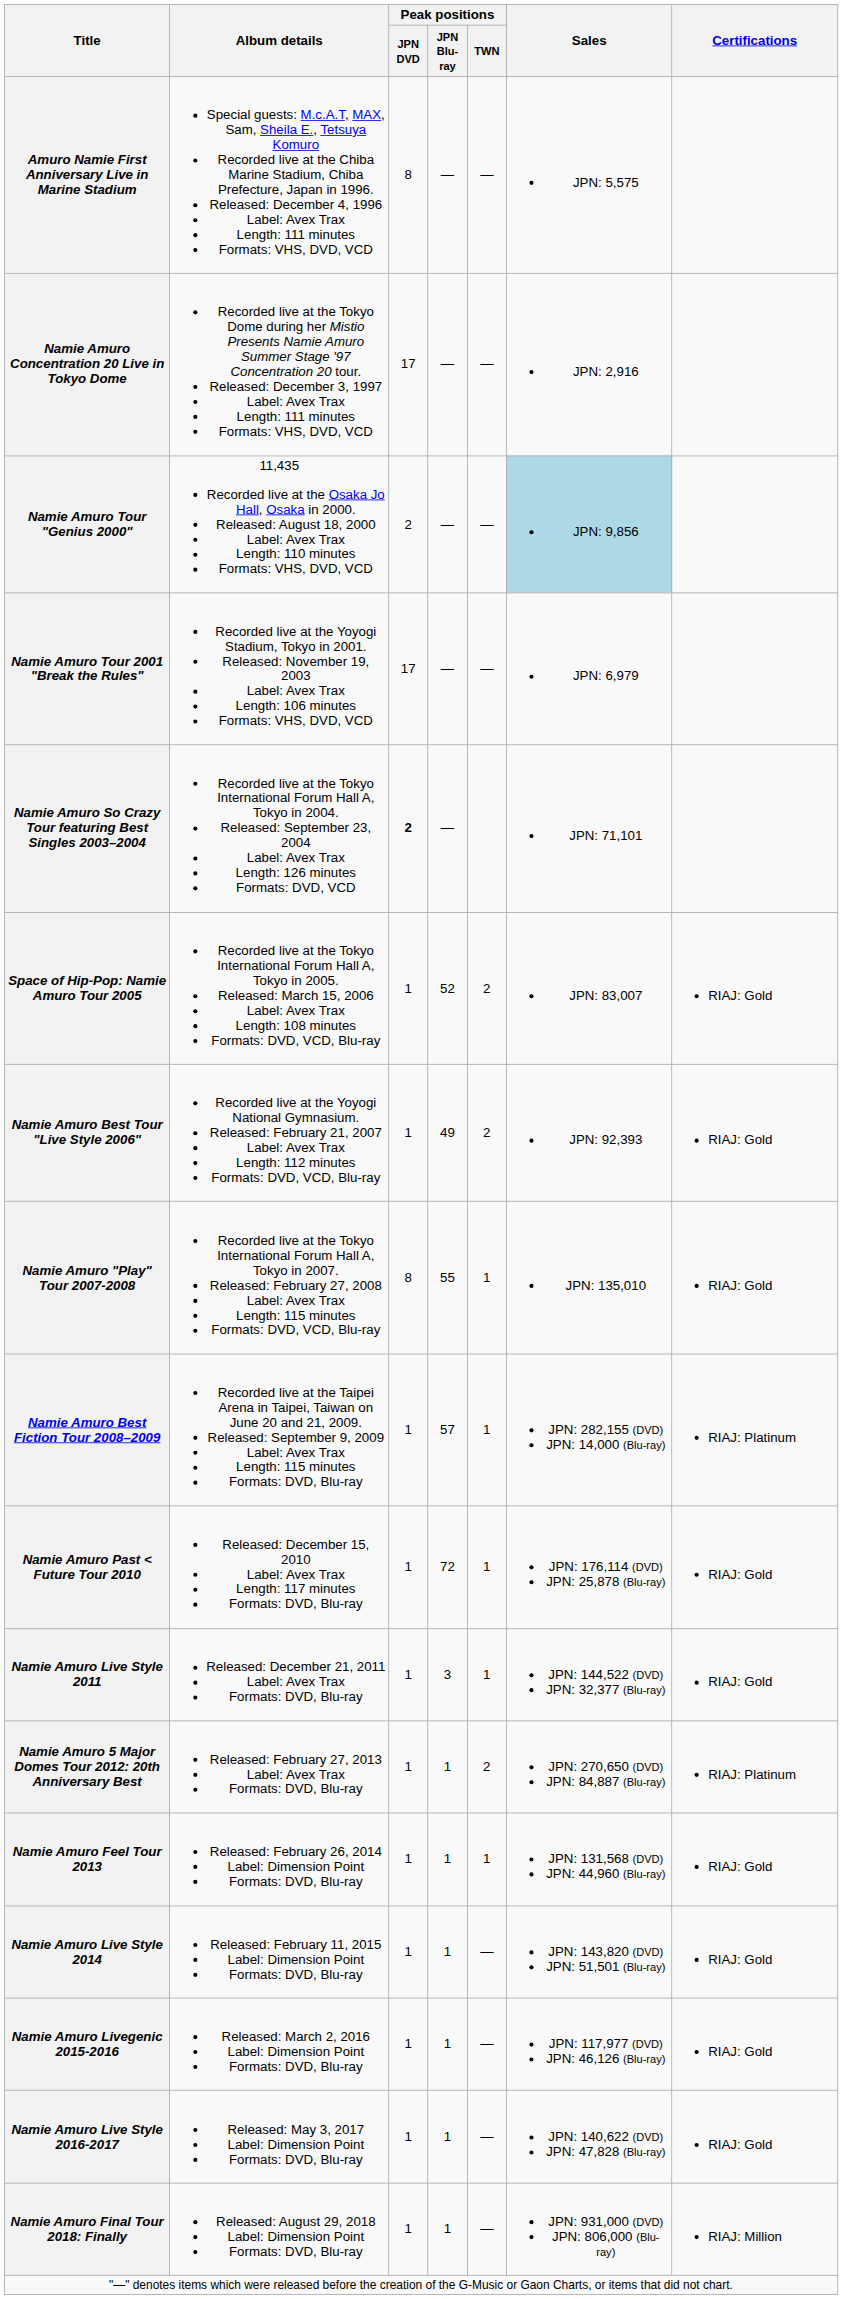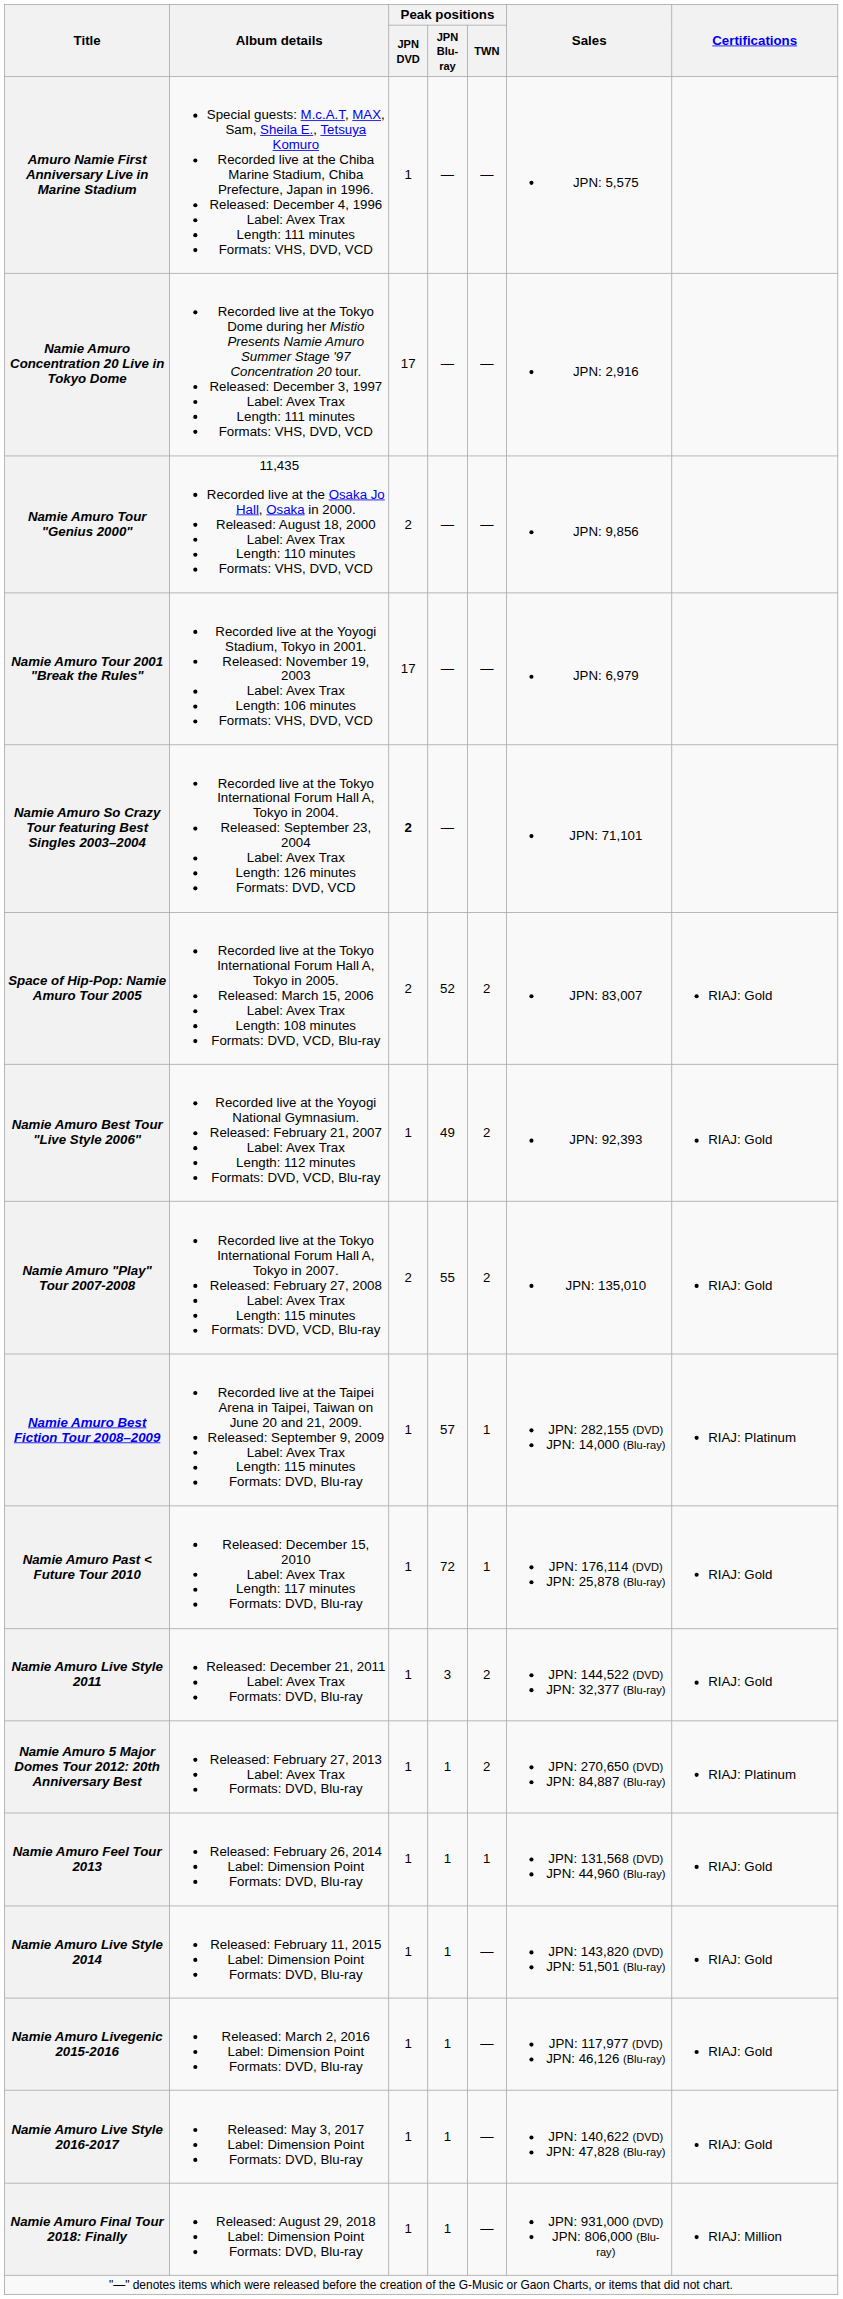 <table class="wikitable plainrowheaders" style="text-align:center;">
 <tr>
 <th style="width:12em;" rowspan="2">Title</th>
 <th style="width:16em;" rowspan="2">Album details</th>
 <th colspan="3">Peak positions</th>
 <th style="width:12em;" rowspan="2">Sales</th>
 <th style="width:12em;" rowspan="2"><a href='#'>Certifications</a></th>
 </tr>
 <tr>
 <th style="width:2.5em;"><small>JPN DVD</small><br></th>
 <th style="width:2.5em;"><small>JPN Blu-ray</small><br></th>
 <th style="width:2.5em;"><small>TWN</small><br></th>
 </tr>
 <tr>
 <th scope="row"><em>Amuro Namie First Anniversary Live in Marine Stadium</em></th>
 <td><br><ul><li>Special guests: <a href='#'>M.c.A.T</a>, <a href='#'>MAX</a>, Sam, <a href='#'>Sheila E.</a>, <a href='#'>Tetsuya Komuro</a></li><li>Recorded live at the Chiba Marine Stadium, Chiba Prefecture, Japan in 1996.</li><li>Released: December 4, 1996</li><li>Label: Avex Trax</li><li>Length: 111 minutes</li><li>Formats: VHS, DVD, VCD</li></ul></td>
-<td>8</td>
+<td>1</td>
 <td>—</td>
 <td>—</td>
 <td><br><ul><li>JPN: 5,575</li></ul></td>
 <td align="left"></td>
 </tr>
 <tr>
 <th scope="row"><em>Namie Amuro Concentration 20 Live in Tokyo Dome</em></th>
 <td><br><ul><li>Recorded live at the Tokyo Dome during her <em>Mistio Presents Namie Amuro Summer Stage '97 Concentration 20</em> tour.</li><li>Released: December 3, 1997</li><li>Label: Avex Trax</li><li>Length: 111 minutes</li><li>Formats: VHS, DVD, VCD</li></ul></td>
 <td>17</td>
 <td>—</td>
 <td>—</td>
 <td><br><ul><li>JPN: 2,916</li></ul></td>
 <td align="left"></td>
 </tr>
 <tr>
 <th scope="row"><em>Namie Amuro Tour "Genius 2000"</em></th>
 <td>11,435<br><ul><li>Recorded live at the <a href='#'>Osaka Jo Hall</a>, <a href='#'>Osaka</a> in 2000.</li><li>Released: August 18, 2000</li><li>Label: Avex Trax</li><li>Length: 110 minutes</li><li>Formats: VHS, DVD, VCD</li></ul></td>
 <td>2</td>
 <td>—</td>
 <td>—</td>
-<td style="background: lightblue;"><br><ul><li>JPN: 9,856</li></ul></td>
+<td><br><ul><li>JPN: 9,856</li></ul></td>
 <td align="left"></td>
 </tr>
 <tr>
 <th scope="row"><em>Namie Amuro Tour 2001 "Break the Rules"</em></th>
 <td><br><ul><li>Recorded live at the Yoyogi Stadium, Tokyo in 2001.</li><li>Released: November 19, 2003</li><li>Label: Avex Trax</li><li>Length: 106 minutes</li><li>Formats: VHS, DVD, VCD</li></ul></td>
 <td>17</td>
 <td>—</td>
 <td>—</td>
 <td><br><ul><li>JPN: 6,979</li></ul></td>
 <td align="left"></td>
 </tr>
 <tr>
 <th scope="row"><em>Namie Amuro So Crazy Tour featuring Best Singles 2003–2004</em></th>
 <td><br><ul><li>Recorded live at the Tokyo International Forum Hall A, Tokyo in 2004.</li><li>Released: September 23, 2004</li><li>Label: Avex Trax</li><li>Length: 126 minutes</li><li>Formats: DVD, VCD</li></ul></td>
 <td><strong>2</strong></td>
 <td>—</td>
 <td —></td>
 <td><br><ul><li>JPN: 71,101</li></ul></td>
 <td align="left"></td>
 </tr>
 <tr>
 <th scope="row"><em>Space of Hip-Pop: Namie Amuro Tour 2005</em></th>
 <td><br><ul><li>Recorded live at the Tokyo International Forum Hall A, Tokyo in 2005.</li><li>Released: March 15, 2006</li><li>Label: Avex Trax</li><li>Length: 108 minutes</li><li>Formats: DVD, VCD, Blu-ray</li></ul></td>
-<td>1</td>
+<td>2</td>
 <td>52</td>
 <td>2</td>
 <td><br><ul><li>JPN: 83,007</li></ul></td>
 <td align="left"><br><ul><li>RIAJ: Gold</li></ul></td>
 </tr>
 <tr>
 <th scope="row"><em>Namie Amuro Best Tour "Live Style 2006"</em></th>
 <td><br><ul><li>Recorded live at the Yoyogi National Gymnasium.</li><li>Released: February 21, 2007</li><li>Label: Avex Trax</li><li>Length: 112 minutes</li><li>Formats: DVD, VCD, Blu-ray</li></ul></td>
 <td>1</td>
 <td>49</td>
 <td>2</td>
 <td><br><ul><li>JPN: 92,393</li></ul></td>
 <td align="left"><br><ul><li>RIAJ: Gold</li></ul></td>
 </tr>
 <tr>
 <th scope="row"><em>Namie Amuro "Play" Tour 2007-2008</em></th>
 <td><br><ul><li>Recorded live at the Tokyo International Forum Hall A, Tokyo in 2007.</li><li>Released: February 27, 2008</li><li>Label: Avex Trax</li><li>Length: 115 minutes</li><li>Formats: DVD, VCD, Blu-ray</li></ul></td>
-<td>8</td>
+<td>2</td>
 <td>55</td>
-<td>1</td>
+<td>2</td>
 <td><br><ul><li>JPN: 135,010</li></ul></td>
 <td align="left"><br><ul><li>RIAJ: Gold</li></ul></td>
 </tr>
 <tr>
 <th scope="row"><em><a href='#'>Namie Amuro Best Fiction Tour 2008–2009</a></em></th>
 <td><br><ul><li>Recorded live at the Taipei Arena in Taipei, Taiwan on June 20 and 21, 2009.</li><li>Released: September 9, 2009</li><li>Label: Avex Trax</li><li>Length: 115 minutes</li><li>Formats: DVD, Blu-ray</li></ul></td>
 <td>1</td>
 <td>57</td>
 <td>1</td>
 <td><br><ul><li>JPN: 282,155 <small>(DVD)</small></li><li>JPN: 14,000 <small>(Blu-ray)</small></li></ul></td>
 <td align="left"><br><ul><li>RIAJ: Platinum</li></ul></td>
 </tr>
 <tr>
 <th scope="row"><em>Namie Amuro Past < Future Tour 2010</em></th>
 <td><br><ul><li>Released: December 15, 2010</li><li>Label: Avex Trax</li><li>Length: 117 minutes</li><li>Formats: DVD, Blu-ray</li></ul></td>
 <td>1</td>
 <td>72</td>
 <td>1</td>
 <td><br><ul><li>JPN: 176,114 <small>(DVD)</small></li><li>JPN: 25,878 <small>(Blu-ray)</small></li></ul></td>
 <td align="left"><br><ul><li>RIAJ: Gold</li></ul></td>
 </tr>
 <tr>
 <th scope="row"><em>Namie Amuro Live Style 2011</em></th>
 <td><br><ul><li>Released: December 21, 2011</li><li>Label: Avex Trax</li><li>Formats: DVD, Blu-ray</li></ul></td>
 <td>1</td>
 <td>3</td>
-<td>1</td>
+<td>2</td>
 <td><br><ul><li>JPN: 144,522 <small>(DVD)</small></li><li>JPN: 32,377 <small>(Blu-ray)</small></li></ul></td>
 <td align="left"><br><ul><li>RIAJ: Gold</li></ul></td>
 </tr>
 <tr>
 <th scope="row"><em>Namie Amuro 5 Major Domes Tour 2012: 20th Anniversary Best</em></th>
 <td><br><ul><li>Released: February 27, 2013</li><li>Label: Avex Trax</li><li>Formats: DVD, Blu-ray</li></ul></td>
 <td>1</td>
 <td>1</td>
 <td>2</td>
 <td><br><ul><li>JPN: 270,650 <small>(DVD)</small></li><li>JPN: 84,887 <small>(Blu-ray)</small></li></ul></td>
 <td align="left"><br><ul><li>RIAJ: Platinum</li></ul></td>
 </tr>
 <tr>
 <th scope="row"><em>Namie Amuro Feel Tour 2013</em></th>
 <td><br><ul><li>Released: February 26, 2014</li><li>Label: Dimension Point</li><li>Formats: DVD, Blu-ray</li></ul></td>
 <td>1</td>
 <td>1</td>
 <td>1</td>
 <td><br><ul><li>JPN: 131,568 <small>(DVD)</small></li><li>JPN: 44,960 <small>(Blu-ray)</small></li></ul></td>
 <td align="left"><br><ul><li>RIAJ: Gold</li></ul></td>
 </tr>
 <tr>
 <th scope="row"><em>Namie Amuro Live Style 2014</em></th>
 <td><br><ul><li>Released: February 11, 2015</li><li>Label: Dimension Point</li><li>Formats: DVD, Blu-ray</li></ul></td>
 <td>1</td>
 <td>1</td>
 <td>—</td>
 <td><br><ul><li>JPN: 143,820 <small>(DVD)</small></li><li>JPN: 51,501 <small>(Blu-ray)</small></li></ul></td>
 <td align="left"><br><ul><li>RIAJ: Gold</li></ul></td>
 </tr>
 <tr>
 <th scope="row"><em>Namie Amuro Livegenic 2015-2016</em></th>
 <td><br><ul><li>Released: March 2, 2016</li><li>Label: Dimension Point</li><li>Formats: DVD, Blu-ray</li></ul></td>
 <td>1</td>
 <td>1</td>
 <td>—</td>
 <td><br><ul><li>JPN: 117,977 <small>(DVD)</small></li><li>JPN: 46,126 <small>(Blu-ray)</small></li></ul></td>
 <td align="left"><br><ul><li>RIAJ: Gold</li></ul></td>
 </tr>
 <tr>
 <th scope="row"><em>Namie Amuro Live Style 2016-2017</em></th>
 <td><br><ul><li>Released: May 3, 2017</li><li>Label: Dimension Point</li><li>Formats: DVD, Blu-ray</li></ul></td>
 <td>1</td>
 <td>1</td>
 <td>—</td>
 <td><br><ul><li>JPN: 140,622 <small>(DVD)</small></li><li>JPN: 47,828 <small>(Blu-ray)</small></li></ul></td>
 <td align="left"><br><ul><li>RIAJ: Gold</li></ul></td>
 </tr>
 <tr>
 <th scope="row"><em>Namie Amuro Final Tour 2018: Finally</em></th>
 <td><br><ul><li>Released: August 29, 2018</li><li>Label: Dimension Point</li><li>Formats: DVD, Blu-ray</li></ul></td>
 <td>1</td>
 <td>1</td>
 <td>—</td>
 <td><br><ul><li>JPN: 931,000 <small>(DVD)</small></li><li>JPN: 806,000 <small>(Blu-ray)</small></li></ul></td>
 <td align="left"><br><ul><li>RIAJ: Million</li></ul></td>
 </tr>
 <tr>
 <td colspan="12" align="center" style="font-size:90%;">"—" denotes items which were released before the creation of the G-Music or Gaon Charts, or items that did not chart.</td>
 </tr>
 </table>
